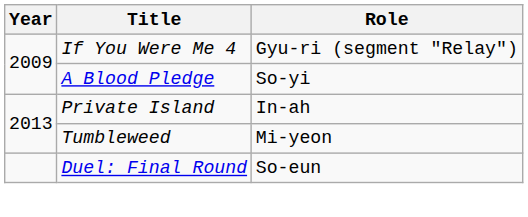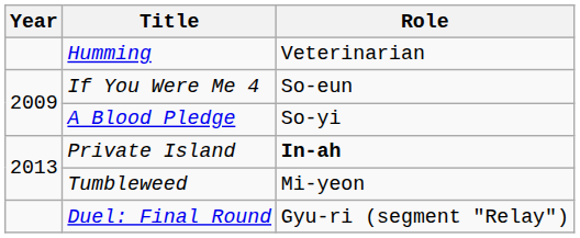 <table class="wikitable">
 <tr>
 <th>Year</th>
 <th>Title</th>
 <th>Role</th>
 </tr>
 <tr>
+<td></td>
+<td><em><a href='#'>Humming</a></em></td>
+<td>Veterinarian</td>
+</tr>
+<tr>
 <td rowspan=2 style="text-align:center;">2009</td>
 <td><em>If You Were Me 4</em></td>
-<td>Gyu-ri (segment "Relay")</td>
+<td>So-eun</td>
 </tr>
 <tr>
 <td><em><a href='#'>A Blood Pledge</a></em></td>
 <td>So-yi</td>
 </tr>
 <tr>
 <td rowspan=2 style="text-align:center;">2013</td>
 <td><em>Private Island</em></td>
-<td>In-ah</td>
+<td><strong>In-ah</strong></td>
 </tr>
 <tr>
 <td><em>Tumbleweed</em></td>
 <td>Mi-yeon</td>
 </tr>
 <tr>
 <td></td>
 <td><em><a href='#'>Duel: Final Round</a></em></td>
-<td>So-eun</td>
+<td>Gyu-ri (segment "Relay")</td>
 </tr>
 </table>
